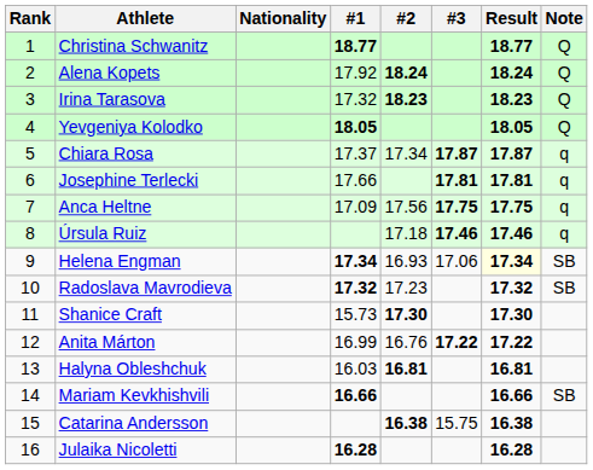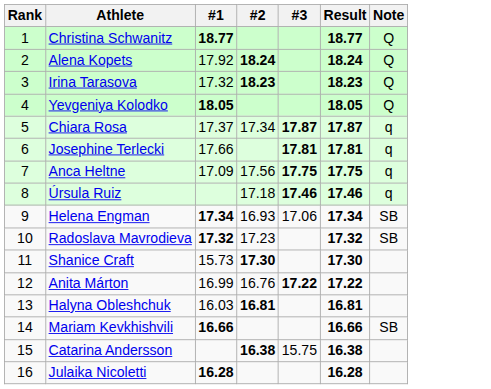 <table class="wikitable sortable" style="text-align:center">
 <tr>
 <th>Rank</th>
 <th>Athlete</th>
-<th>Nationality</th>
 <th>#1</th>
 <th>#2</th>
 <th>#3</th>
 <th>Result</th>
 <th>Note</th>
 </tr>
 <tr bgcolor=ccffcc>
 <td>1</td>
 <td align=left><a href='#'>Christina Schwanitz</a></td>
-<td align=left></td>
 <td><strong>18.77</strong></td>
 <td></td>
 <td></td>
 <td><strong>18.77</strong></td>
 <td>Q</td>
 </tr>
 <tr bgcolor=ccffcc>
 <td>2</td>
 <td align=left><a href='#'>Alena Kopets</a></td>
-<td align=left></td>
 <td>17.92</td>
 <td><strong>18.24</strong></td>
 <td></td>
 <td><strong>18.24</strong></td>
 <td>Q</td>
 </tr>
 <tr bgcolor=ccffcc>
 <td>3</td>
 <td align=left><a href='#'>Irina Tarasova</a></td>
-<td align=left></td>
 <td>17.32</td>
 <td><strong>18.23</strong></td>
 <td></td>
 <td><strong>18.23</strong></td>
 <td>Q</td>
 </tr>
 <tr bgcolor=ccffcc>
 <td>4</td>
 <td align=left><a href='#'>Yevgeniya Kolodko</a></td>
-<td align=left></td>
 <td><strong>18.05</strong></td>
 <td></td>
 <td></td>
 <td><strong>18.05</strong></td>
 <td>Q</td>
 </tr>
 <tr bgcolor=ddffdd>
 <td>5</td>
 <td align=left><a href='#'>Chiara Rosa</a></td>
-<td align=left></td>
 <td>17.37</td>
 <td>17.34</td>
 <td><strong>17.87</strong></td>
 <td><strong>17.87</strong></td>
 <td>q</td>
 </tr>
 <tr bgcolor=ddffdd>
 <td>6</td>
 <td align=left><a href='#'>Josephine Terlecki</a></td>
-<td align=left></td>
 <td>17.66</td>
 <td></td>
 <td><strong>17.81</strong></td>
 <td><strong>17.81</strong></td>
 <td>q</td>
 </tr>
 <tr bgcolor=ddffdd>
 <td>7</td>
 <td align=left><a href='#'>Anca Heltne</a></td>
-<td align=left></td>
 <td>17.09</td>
 <td>17.56</td>
 <td><strong>17.75</strong></td>
 <td><strong>17.75</strong></td>
 <td>q</td>
 </tr>
 <tr bgcolor=ddffdd>
 <td>8</td>
 <td align=left><a href='#'>Úrsula Ruiz</a></td>
-<td align=left></td>
 <td></td>
 <td>17.18</td>
 <td><strong>17.46</strong></td>
 <td><strong>17.46</strong></td>
 <td>q</td>
 </tr>
 <tr>
 <td>9</td>
 <td align=left><a href='#'>Helena Engman</a></td>
-<td align=left></td>
 <td><strong>17.34</strong></td>
 <td>16.93</td>
 <td>17.06</td>
-<td style="background: lightyellow;"><strong>17.34</strong></td>
+<td><strong>17.34</strong></td>
 <td>SB</td>
 </tr>
 <tr>
 <td>10</td>
 <td align=left><a href='#'>Radoslava Mavrodieva</a></td>
-<td align=left></td>
 <td><strong>17.32</strong></td>
 <td>17.23</td>
 <td></td>
 <td><strong>17.32</strong></td>
 <td>SB</td>
 </tr>
 <tr>
 <td>11</td>
 <td align=left><a href='#'>Shanice Craft</a></td>
-<td align=left></td>
 <td>15.73</td>
 <td><strong>17.30</strong></td>
 <td></td>
 <td><strong>17.30</strong></td>
 <td></td>
 </tr>
 <tr>
 <td>12</td>
 <td align=left><a href='#'>Anita Márton</a></td>
-<td align=left></td>
 <td>16.99</td>
 <td>16.76</td>
 <td><strong>17.22</strong></td>
 <td><strong>17.22</strong></td>
 <td></td>
 </tr>
 <tr>
 <td>13</td>
 <td align=left><a href='#'>Halyna Obleshchuk</a></td>
-<td align=left></td>
 <td>16.03</td>
 <td><strong>16.81</strong></td>
 <td></td>
 <td><strong>16.81</strong></td>
 <td></td>
 </tr>
 <tr>
 <td>14</td>
 <td align=left><a href='#'>Mariam Kevkhishvili</a></td>
-<td align=left></td>
 <td><strong>16.66</strong></td>
 <td></td>
 <td></td>
 <td><strong>16.66</strong></td>
 <td>SB</td>
 </tr>
 <tr>
 <td>15</td>
 <td align=left><a href='#'>Catarina Andersson</a></td>
-<td align=left></td>
 <td></td>
 <td><strong>16.38</strong></td>
 <td>15.75</td>
 <td><strong>16.38</strong></td>
 <td></td>
 </tr>
 <tr>
 <td>16</td>
 <td align=left><a href='#'>Julaika Nicoletti</a></td>
-<td align=left></td>
 <td><strong>16.28</strong></td>
 <td></td>
 <td></td>
 <td><strong>16.28</strong></td>
 <td></td>
 </tr>
 </table>
